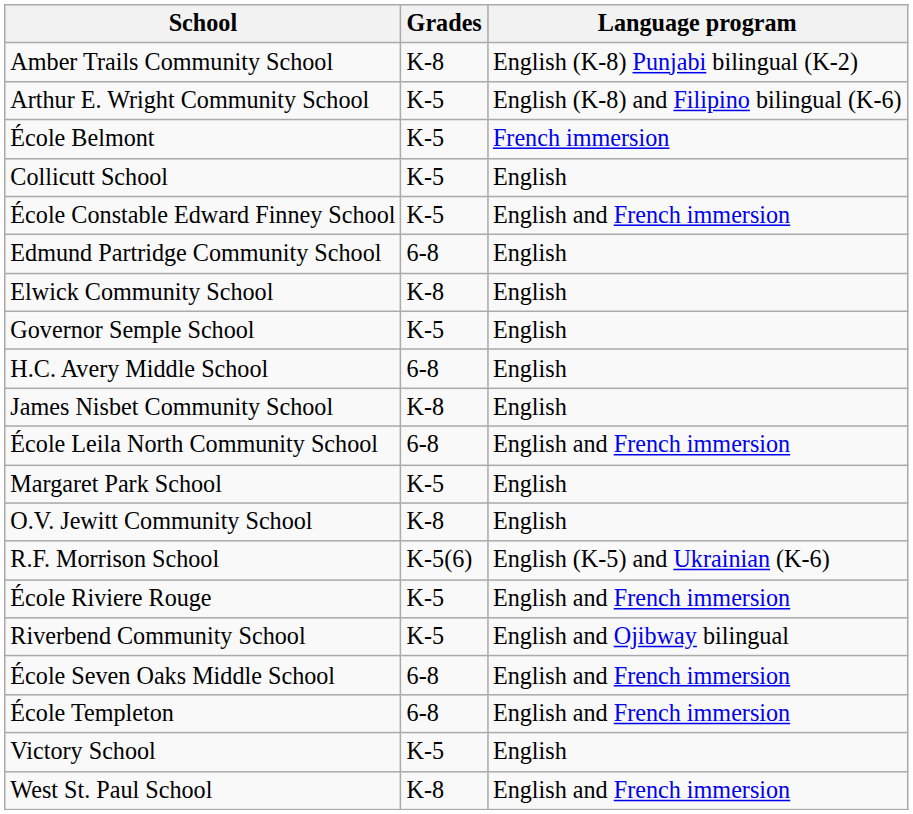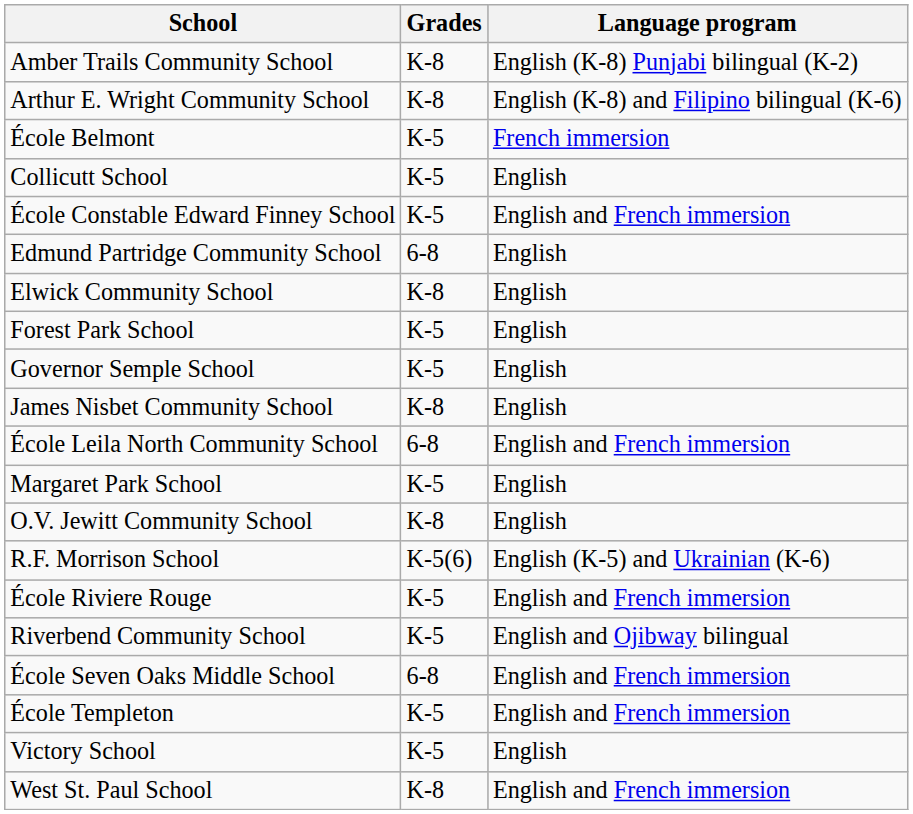 <table class="wikitable">
 <tr>
 <th>School</th>
 <th>Grades</th>
 <th>Language program</th>
 </tr>
 <tr>
 <td>Amber Trails Community School</td>
 <td>K-8</td>
 <td>English (K-8) <a href='#'>Punjabi</a> bilingual (K-2)</td>
 </tr>
 <tr>
 <td>Arthur E. Wright Community School</td>
-<td>K-5</td>
+<td>K-8</td>
 <td>English (K-8) and <a href='#'>Filipino</a> bilingual (K-6)</td>
 </tr>
 <tr>
 <td>École Belmont</td>
 <td>K-5</td>
 <td><a href='#'>French immersion</a></td>
 </tr>
 <tr>
 <td>Collicutt School</td>
 <td>K-5</td>
 <td>English</td>
 </tr>
 <tr>
 <td>École Constable Edward Finney School</td>
 <td>K-5</td>
 <td>English and <a href='#'>French immersion</a></td>
 </tr>
 <tr>
 <td>Edmund Partridge Community School</td>
 <td>6-8</td>
 <td>English</td>
 </tr>
 <tr>
 <td>Elwick Community School</td>
 <td>K-8</td>
 <td>English</td>
 </tr>
 <tr>
-<td>Governor Semple School</td>
+<td>Forest Park School</td>
 <td>K-5</td>
 <td>English</td>
 </tr>
 <tr>
-<td>H.C. Avery Middle School</td>
-<td>6-8</td>
+<td>Governor Semple School</td>
+<td>K-5</td>
 <td>English</td>
 </tr>
 <tr>
 <td>James Nisbet Community School</td>
 <td>K-8</td>
 <td>English</td>
 </tr>
 <tr>
 <td>École Leila North Community School</td>
 <td>6-8</td>
 <td>English and <a href='#'>French immersion</a></td>
 </tr>
 <tr>
 <td>Margaret Park School</td>
 <td>K-5</td>
 <td>English</td>
 </tr>
 <tr>
 <td>O.V. Jewitt Community School</td>
 <td>K-8</td>
 <td>English</td>
 </tr>
 <tr>
 <td> R.F. Morrison School</td>
 <td>K-5(6)</td>
 <td>English (K-5) and <a href='#'>Ukrainian</a> (K-6)</td>
 </tr>
 <tr>
 <td>École Riviere Rouge</td>
 <td>K-5</td>
 <td>English and <a href='#'>French immersion</a></td>
 </tr>
 <tr>
 <td>Riverbend Community School</td>
 <td>K-5</td>
 <td>English and <a href='#'>Ojibway</a> bilingual</td>
 </tr>
 <tr>
 <td>École Seven Oaks Middle School</td>
 <td>6-8</td>
 <td>English and <a href='#'>French immersion</a></td>
 </tr>
 <tr>
 <td>École Templeton</td>
-<td>6-8</td>
+<td>K-5</td>
 <td>English and <a href='#'>French immersion</a></td>
 </tr>
 <tr>
 <td>Victory School</td>
 <td>K-5</td>
 <td>English</td>
 </tr>
 <tr>
 <td>West St. Paul School</td>
 <td>K-8</td>
 <td>English and <a href='#'>French immersion</a></td>
 </tr>
 </table>
